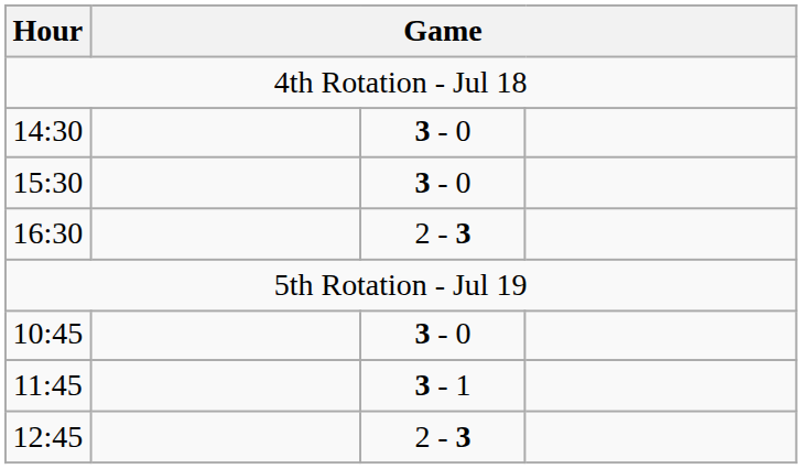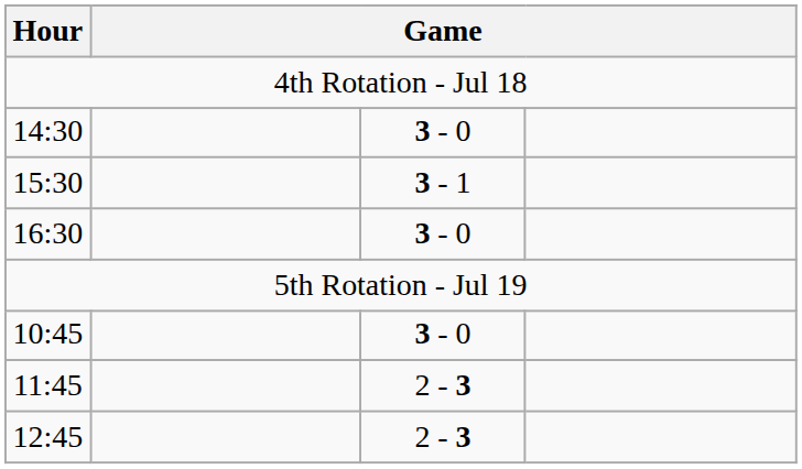 <table class="wikitable" style="text-align:center;font-size:90%">
 <tr>
 <th>Hour</th>
 <th colspan=3>Game</th>
 </tr>
 <tr>
 <td colspan=4>4th Rotation - Jul 18</td>
 </tr>
 <tr>
 <td>14:30</td>
 <td align="left" width="120px"><strong></strong></td>
 <td width="70px"><strong>3</strong> - 0</td>
 <td align="right" width="120px"></td>
 </tr>
 <tr>
 <td>15:30</td>
 <td align="left" width="120px"><strong></strong></td>
-<td width="70px"><strong>3</strong> - 0</td>
+<td width="70px"><strong>3</strong> - 1</td>
 <td align="right" width="120px"></td>
 </tr>
 <tr>
 <td>16:30</td>
 <td align="left" width="120px"><strong></strong></td>
-<td width="70px">2 - <strong>3</strong></td>
+<td width="70px"><strong>3</strong> - 0</td>
 <td align="right" width="120px"></td>
 </tr>
 <tr>
 <td colspan=4>5th Rotation - Jul 19</td>
 </tr>
 <tr>
 <td>10:45</td>
 <td align="left" width="120px"><strong></strong></td>
 <td width="70px"><strong>3</strong> - 0</td>
 <td align="right" width="120px"></td>
 </tr>
 <tr>
 <td>11:45</td>
 <td align="left" width="120px"></td>
-<td width="70px"><strong>3</strong> - 1</td>
+<td width="70px">2 - <strong>3</strong></td>
 <td align="right" width="120px"><strong></strong></td>
 </tr>
 <tr>
 <td>12:45</td>
 <td align="left" width="120px"><strong></strong></td>
 <td width="70px">2 - <strong>3</strong></td>
 <td align="right" width="120px"></td>
 </tr>
 </table>
